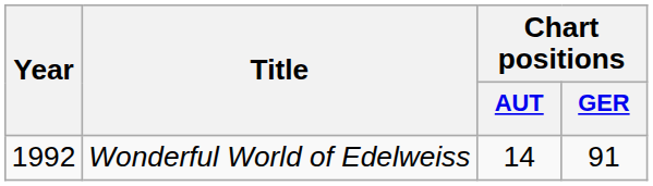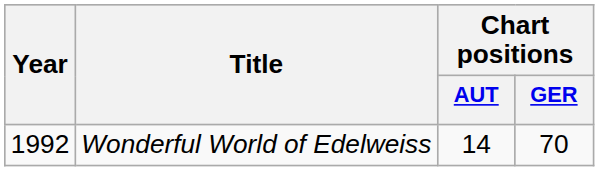 <table class="wikitable">
 <tr>
 <th rowspan="2">Year</th>
 <th rowspan="2">Title</th>
 <th colspan="2">Chart positions</th>
 </tr>
 <tr>
 <th width="40"><sup><a href='#'>AUT</a></sup></th>
 <th width="40"><sup><a href='#'>GER</a></sup></th>
 </tr>
 <tr>
 <td>1992</td>
 <td><em>Wonderful World of Edelweiss</em></td>
 <td align="center">14</td>
-<td align="center">91</td>
+<td align="center">70</td>
 </tr>
 </table>
